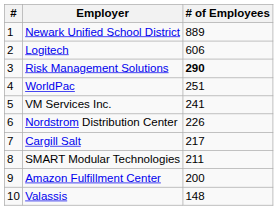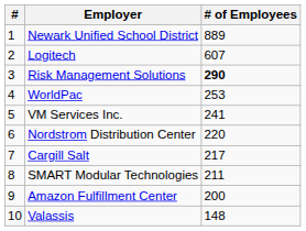 <table class="wikitable">
 <tr>
 <th>#</th>
 <th>Employer</th>
 <th># of Employees</th>
 </tr>
 <tr>
 <td>1</td>
 <td><a href='#'>Newark Unified School District</a></td>
 <td>889</td>
 </tr>
 <tr>
 <td>2</td>
 <td><a href='#'>Logitech</a></td>
-<td>606</td>
+<td>607</td>
 </tr>
 <tr>
 <td>3</td>
 <td><a href='#'>Risk Management Solutions</a></td>
 <td><strong>290</strong></td>
 </tr>
 <tr>
 <td>4</td>
 <td><a href='#'>WorldPac</a></td>
-<td>251</td>
+<td>253</td>
 </tr>
 <tr>
 <td>5</td>
 <td>VM Services Inc.</td>
 <td>241</td>
 </tr>
 <tr>
 <td>6</td>
 <td><a href='#'>Nordstrom</a> Distribution Center</td>
-<td>226</td>
+<td>220</td>
 </tr>
 <tr>
 <td>7</td>
 <td><a href='#'>Cargill Salt</a></td>
 <td>217</td>
 </tr>
 <tr>
 <td>8</td>
 <td>SMART Modular Technologies</td>
 <td>211</td>
 </tr>
 <tr>
 <td>9</td>
 <td><a href='#'>Amazon Fulfillment Center</a></td>
 <td>200</td>
 </tr>
 <tr>
 <td>10</td>
 <td><a href='#'>Valassis</a></td>
 <td>148</td>
 </tr>
 </table>
